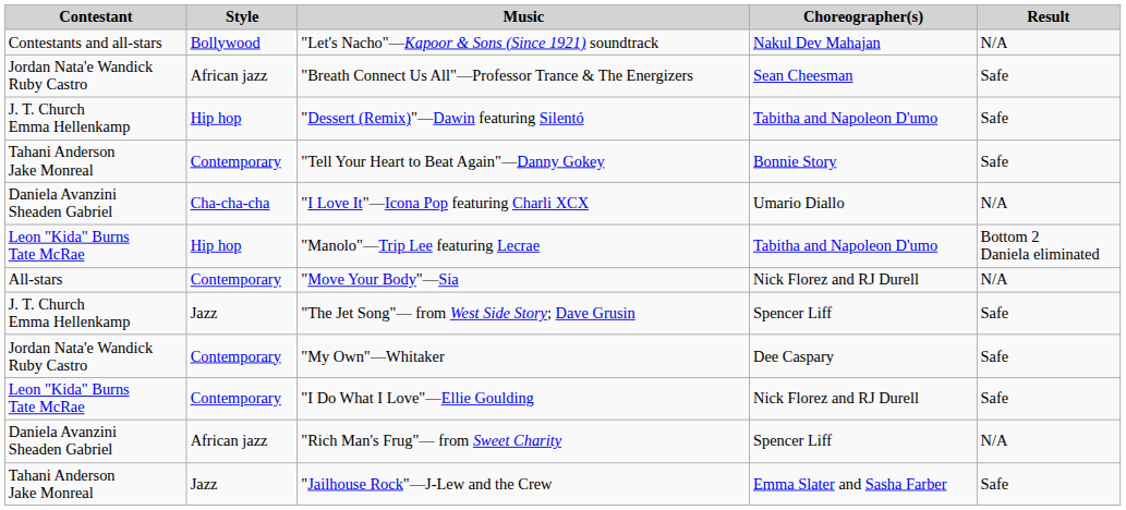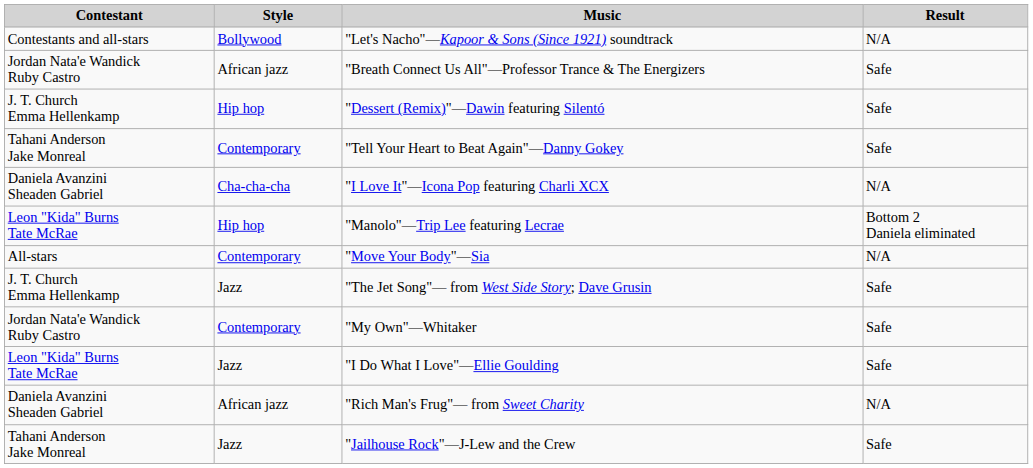 <table class="wikitable" style="width:90%;">
 <tr style="background:lightgrey; text-align:center;">
 <td><strong>Contestant</strong></td>
 <td><strong>Style</strong></td>
 <td><strong>Music</strong></td>
-<td><strong>Choreographer(s)</strong></td>
 <td><strong>Result</strong></td>
 </tr>
 <tr>
 <td>Contestants and all-stars</td>
 <td><a href='#'>Bollywood</a></td>
 <td>"Let's Nacho"—<em><a href='#'>Kapoor & Sons (Since 1921)</a></em> soundtrack</td>
-<td><a href='#'>Nakul Dev Mahajan</a></td>
 <td>N/A</td>
 </tr>
 <tr>
 <td>Jordan Nata'e Wandick <br>Ruby Castro</td>
 <td>African jazz</td>
 <td>"Breath Connect Us All"—Professor Trance & The Energizers</td>
-<td><a href='#'>Sean Cheesman</a></td>
 <td>Safe</td>
 </tr>
 <tr>
 <td>J. T. Church<br>Emma Hellenkamp</td>
 <td><a href='#'>Hip hop</a></td>
 <td>"<a href='#'>Dessert (Remix)</a>"—<a href='#'>Dawin</a> featuring <a href='#'>Silentó</a></td>
-<td><a href='#'>Tabitha and Napoleon D'umo</a></td>
 <td>Safe</td>
 </tr>
 <tr>
 <td>Tahani Anderson<br>Jake Monreal</td>
 <td><a href='#'>Contemporary</a></td>
 <td>"Tell Your Heart to Beat Again"—<a href='#'>Danny Gokey</a></td>
-<td><a href='#'>Bonnie Story</a></td>
 <td>Safe</td>
 </tr>
 <tr>
 <td>Daniela Avanzini<br>Sheaden Gabriel</td>
 <td><a href='#'>Cha-cha-cha</a></td>
 <td>"<a href='#'>I Love It</a>"—<a href='#'>Icona Pop</a> featuring <a href='#'>Charli XCX</a></td>
-<td>Umario Diallo</td>
 <td>N/A</td>
 </tr>
 <tr>
 <td><a href='#'>Leon "Kida" Burns</a><br><a href='#'>Tate McRae</a></td>
 <td><a href='#'>Hip hop</a></td>
 <td>"Manolo"—<a href='#'>Trip Lee</a> featuring <a href='#'>Lecrae</a></td>
-<td><a href='#'>Tabitha and Napoleon D'umo</a></td>
 <td>Bottom 2<br>Daniela eliminated</td>
 </tr>
 <tr>
 <td>All-stars</td>
 <td><a href='#'>Contemporary</a></td>
 <td>"<a href='#'>Move Your Body</a>"—<a href='#'>Sia</a></td>
-<td>Nick Florez and RJ Durell</td>
 <td>N/A</td>
 </tr>
 <tr>
 <td>J. T. Church<br>Emma Hellenkamp</td>
 <td>Jazz</td>
 <td>"The Jet Song"— from <em><a href='#'>West Side Story</a></em>; <a href='#'>Dave Grusin</a></td>
-<td>Spencer Liff</td>
 <td>Safe</td>
 </tr>
 <tr>
 <td>Jordan Nata'e Wandick <br>Ruby Castro</td>
 <td><a href='#'>Contemporary</a></td>
 <td>"My Own"—Whitaker</td>
-<td>Dee Caspary</td>
 <td>Safe</td>
 </tr>
 <tr>
 <td><a href='#'>Leon "Kida" Burns</a><br><a href='#'>Tate McRae</a></td>
-<td><a href='#'>Contemporary</a></td>
+<td>Jazz</td>
 <td>"I Do What I Love"—<a href='#'>Ellie Goulding</a></td>
-<td>Nick Florez and RJ Durell</td>
 <td>Safe</td>
 </tr>
 <tr>
 <td>Daniela Avanzini<br>Sheaden Gabriel</td>
 <td>African jazz</td>
 <td>"Rich Man's Frug"— from <em><a href='#'>Sweet Charity</a></em></td>
-<td>Spencer Liff</td>
 <td>N/A</td>
 </tr>
 <tr>
 <td>Tahani Anderson<br>Jake Monreal</td>
 <td>Jazz</td>
 <td>"<a href='#'>Jailhouse Rock</a>"—J-Lew and the Crew</td>
-<td><a href='#'>Emma Slater</a> and <a href='#'>Sasha Farber</a></td>
 <td>Safe</td>
 </tr>
 </table>
